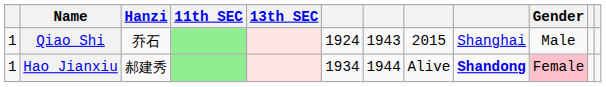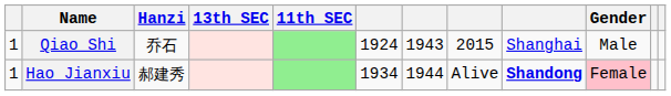 <table class="wikitable sortable" style=text-align:center>
 <tr>
 <th scope=col></th>
 <th scope=col>Name</th>
 <th scope=col><a href='#'>Hanzi</a></th>
+<th scope=col><a href='#'>13th SEC</a></th>
 <th scope=col><a href='#'>11th SEC</a></th>
-<th scope=col><a href='#'>13th SEC</a></th>
 <th scope=col></th>
 <th scope=col></th>
 <th scope=col></th>
 <th scope=col></th>
 <th scope=col>Gender</th>
 <th scope=col></th>
 <th scope=col class="unsortable"></th>
 </tr>
 <tr>
 <td>1</td>
 <th align="center" scope="row" style="font-weight:normal;"><a href='#'>Qiao Shi</a></th>
 <td data-sort-value="3">乔石</td>
+<td bgcolor = MistyRose></td>
 <td bgcolor = LightGreen></td>
-<td bgcolor = MistyRose></td>
 <td>1924</td>
 <td>1943</td>
 <td>2015</td>
 <td><a href='#'>Shanghai</a></td>
 <td>Male</td>
 <td></td>
 <td></td>
 </tr>
 <tr>
 <td>1</td>
 <th align="center" scope="row" style="font-weight:normal;"><a href='#'>Hao Jianxiu</a></th>
 <td data-sort-value="3">郝建秀</td>
+<td bgcolor = MistyRose></td>
 <td bgcolor = LightGreen></td>
-<td bgcolor = MistyRose></td>
 <td>1934</td>
 <td>1944</td>
 <td>Alive</td>
 <td><strong><a href='#'>Shandong</a></strong></td>
 <td style="background: Pink">Female</td>
 <td></td>
 <td></td>
 </tr>
 </table>
